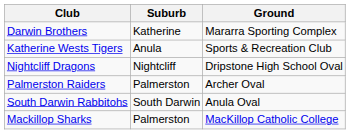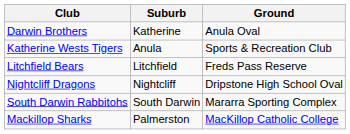 <table class="wikitable">
 <tr>
 <th>Club</th>
 <th>Suburb</th>
 <th>Ground</th>
 </tr>
 <tr>
 <td><a href='#'>Darwin Brothers</a></td>
 <td>Katherine</td>
-<td>Mararra Sporting Complex</td>
+<td>Anula Oval</td>
 </tr>
 <tr>
 <td><a href='#'>Katherine Wests Tigers</a></td>
 <td>Anula</td>
 <td>Sports & Recreation Club</td>
 </tr>
 <tr>
+<td><a href='#'>Litchfield Bears</a></td>
+<td>Litchfield</td>
+<td>Freds Pass Reserve</td>
+</tr>
+<tr>
 <td><a href='#'>Nightcliff Dragons</a></td>
 <td>Nightcliff</td>
 <td>Dripstone High School Oval</td>
 </tr>
 <tr>
-<td><a href='#'>Palmerston Raiders</a></td>
-<td>Palmerston</td>
-<td>Archer Oval</td>
-</tr>
-<tr>
 <td><a href='#'>South Darwin Rabbitohs</a></td>
 <td>South Darwin</td>
-<td>Anula Oval</td>
+<td>Mararra Sporting Complex</td>
 </tr>
 <tr>
 <td><a href='#'>Mackillop Sharks</a></td>
 <td>Palmerston</td>
 <td><a href='#'>MacKillop Catholic College</a></td>
 </tr>
 </table>
